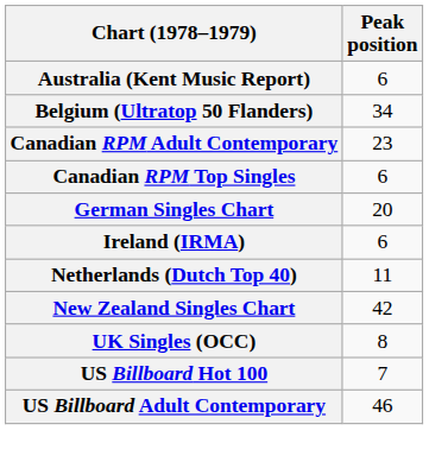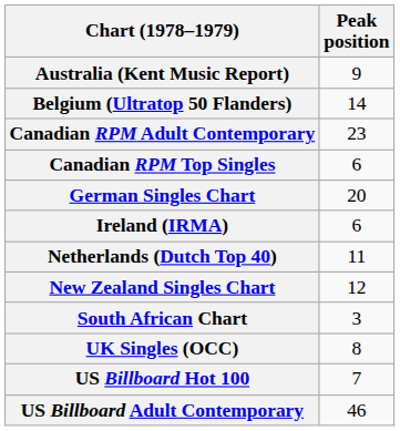 <table class="wikitable sortable plainrowheaders">
 <tr>
 <th>Chart (1978–1979)</th>
 <th>Peak<br>position</th>
 </tr>
 <tr>
 <th scope="row">Australia (Kent Music Report)</th>
-<td style="text-align:center;">6</td>
+<td style="text-align:center;">9</td>
 </tr>
 <tr>
 <th scope="row">Belgium (<a href='#'>Ultratop</a> 50 Flanders)</th>
-<td style="text-align:center;">34</td>
+<td style="text-align:center;">14</td>
 </tr>
 <tr>
 <th scope="row">Canadian <a href='#'><em>RPM</em> Adult Contemporary</a></th>
 <td style="text-align:center;">23</td>
 </tr>
 <tr>
 <th scope="row">Canadian <a href='#'><em>RPM</em> Top Singles</a></th>
 <td style="text-align:center;">6</td>
 </tr>
 <tr>
 <th scope="row"><a href='#'>German Singles Chart</a></th>
 <td style="text-align:center;">20</td>
 </tr>
 <tr>
 <th scope="row">Ireland (<a href='#'>IRMA</a>)</th>
 <td style="text-align:center;">6</td>
 </tr>
 <tr>
 <th scope="row">Netherlands (<a href='#'>Dutch Top 40</a>)</th>
 <td style="text-align:center;">11</td>
 </tr>
 <tr>
 <th scope="row"><a href='#'>New Zealand Singles Chart</a></th>
-<td style="text-align:center;">42</td>
+<td style="text-align:center;">12</td>
+</tr>
+<tr>
+<th scope="row"><a href='#'>South African</a> Chart</th>
+<td style="text-align:center;">3</td>
 </tr>
 <tr>
 <th scope="row"><a href='#'>UK Singles</a> (OCC)</th>
 <td style="text-align:center;">8</td>
 </tr>
 <tr>
 <th scope="row">US <a href='#'><em>Billboard</em> Hot 100</a></th>
 <td style="text-align:center;">7</td>
 </tr>
 <tr>
 <th scope="row">US <em>Billboard</em> <a href='#'>Adult Contemporary</a></th>
 <td style="text-align:center;">46</td>
 </tr>
 </table>
